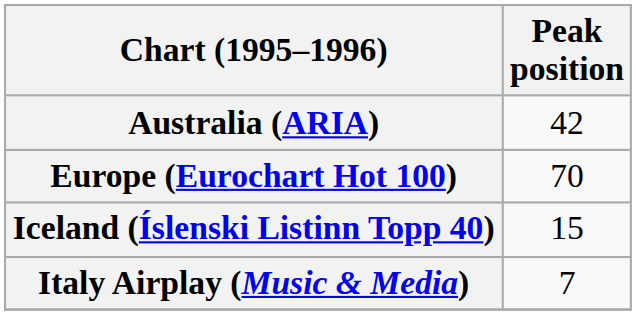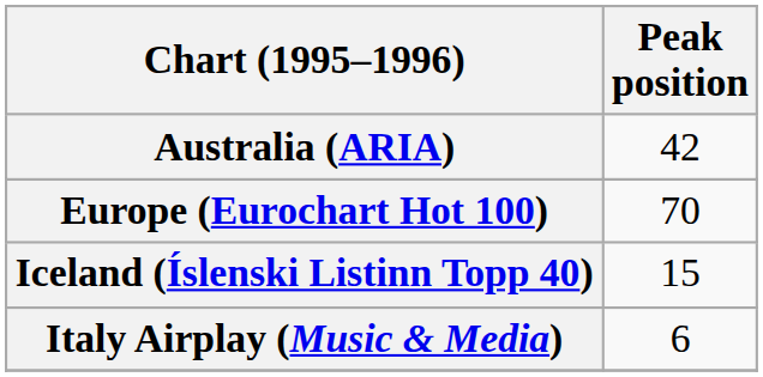 <table class="wikitable sortable plainrowheaders" style="text-align:center">
 <tr>
 <th>Chart (1995–1996)</th>
 <th>Peak<br>position</th>
 </tr>
 <tr>
 <th scope="row">Australia (<a href='#'>ARIA</a>)</th>
 <td>42</td>
 </tr>
 <tr>
 </tr>
 <tr>
 </tr>
 <tr>
 <th scope="row">Europe (<a href='#'>Eurochart Hot 100</a>)</th>
 <td>70</td>
 </tr>
 <tr>
 <th scope="row">Iceland (<a href='#'>Íslenski Listinn Topp 40</a>)</th>
 <td>15</td>
 </tr>
 <tr>
 <th scope="row">Italy Airplay (<em><a href='#'>Music & Media</a></em>)</th>
-<td>7</td>
+<td>6</td>
 </tr>
 <tr>
 </tr>
 <tr>
 </tr>
 <tr>
 </tr>
 <tr>
 </tr>
 <tr>
 </tr>
 </table>
